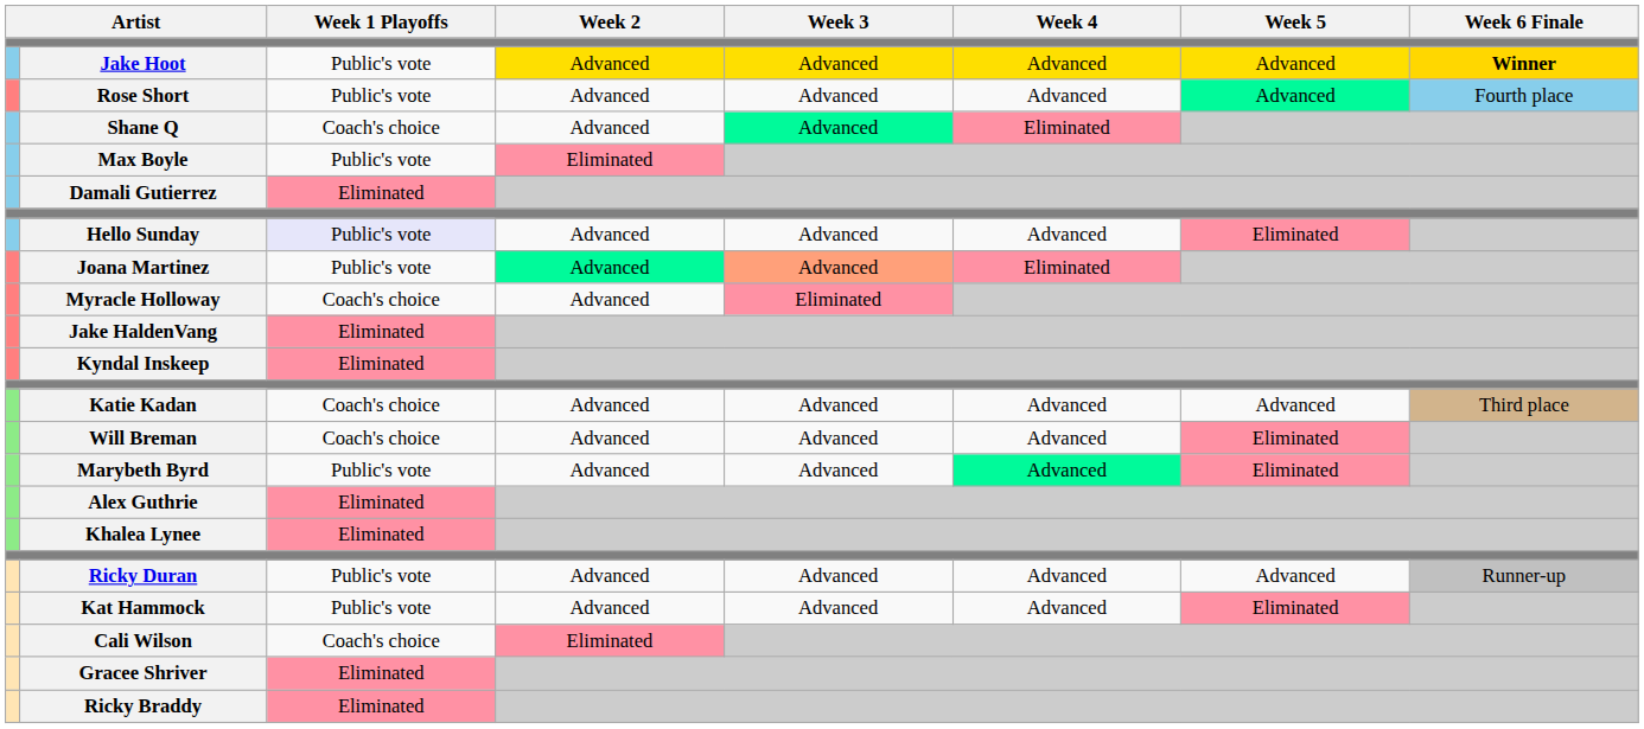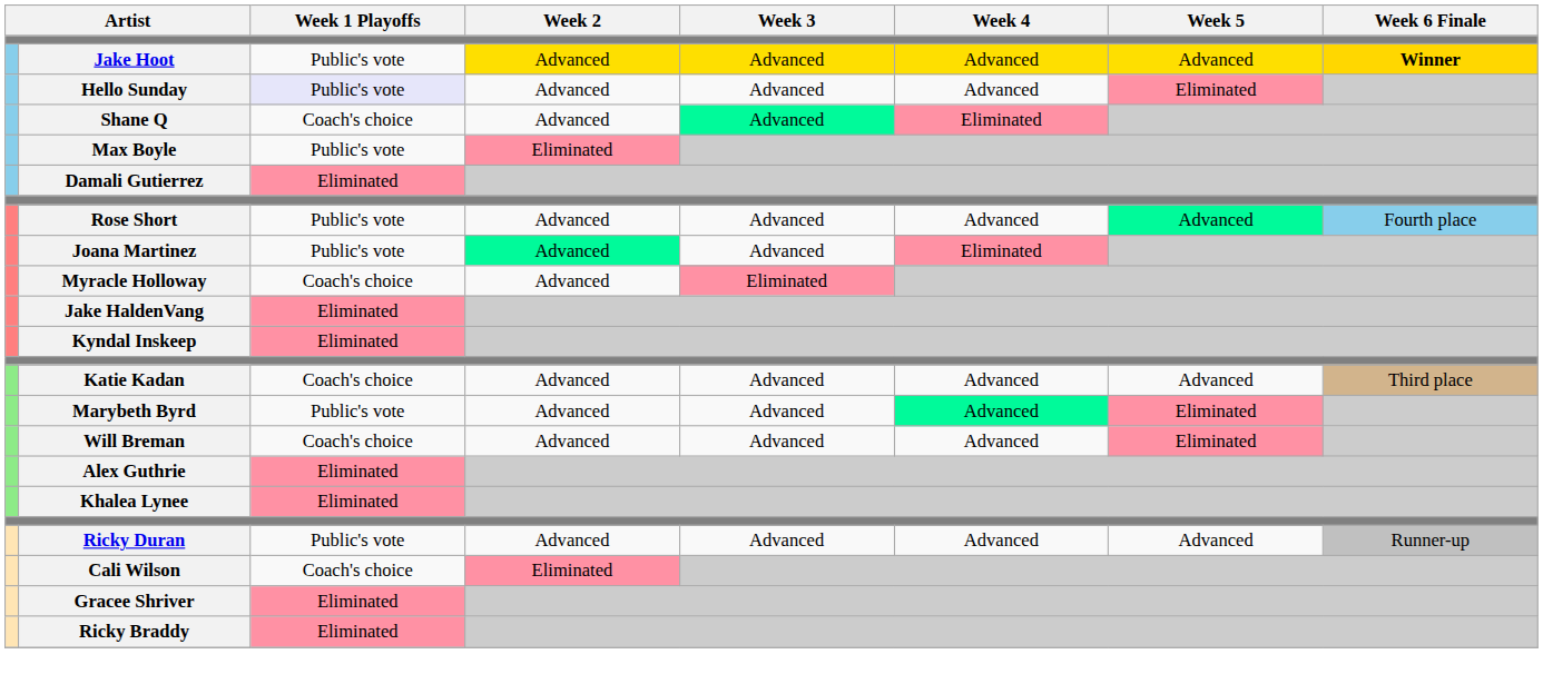 <table class="wikitable"  style="text-align:center; font-size:95%; width:100%;">
 <tr>
 <th colspan="2">Artist</th>
 <th style="width:14%;">Week 1 Playoffs</th>
 <th style="width:14%;">Week 2</th>
 <th style="width:14%;">Week 3</th>
 <th style="width:14%;">Week 4</th>
 <th style="width:14%;">Week 5</th>
 <th style="width:14%;">Week 6 Finale</th>
 </tr>
 <tr>
 <th colspan="8" style="background:gray;"></th>
 </tr>
 <tr>
 </tr>
 <tr>
 <th style="background:#87ceeb;"></th>
 <th><a href='#'>Jake Hoot</a></th>
 <td>Public's vote</td>
 <td style="background:#fedf00;">Advanced</td>
 <td style="background:#fedf00;">Advanced</td>
 <td style="background:#fedf00;">Advanced</td>
 <td style="background:#fedf00;">Advanced</td>
 <td style="background:gold"><strong>Winner</strong></td>
 </tr>
 <tr>
-<th style="background:#FF7F7F"></th>
-<th>Rose Short</th>
-<td>Public's vote</td>
+<th style="background:#87ceeb;"></th>
+<th>Hello Sunday</th>
+<td style="background:lavender;">Public's vote</td>
 <td>Advanced</td>
 <td>Advanced</td>
 <td>Advanced</td>
-<td style="background:#00FA9A">Advanced</td>
-<td style="background: skyblue">Fourth place</td>
+<td style="background:#FF91A4;">Eliminated</td>
+<td colspan="1" style="background:#ccc;"></td>
 </tr>
 <tr>
 <th style="background:#87ceeb;"></th>
 <th>Shane Q</th>
 <td>Coach's choice</td>
 <td>Advanced</td>
 <td style="background:#00FA9A">Advanced</td>
 <td style="background:#FF91A4;">Eliminated</td>
 <td colspan="2" style="background:#ccc;"></td>
 </tr>
 <tr>
 <th style="background:#87ceeb;"></th>
 <th>Max Boyle</th>
 <td>Public's vote</td>
 <td style="background:#FF91A4;">Eliminated</td>
 <td colspan="4" style="background:#ccc;"></td>
 </tr>
 <tr>
 <th style="background:#87ceeb;"></th>
 <th>Damali Gutierrez</th>
 <td style="background:#FF91A4;">Eliminated</td>
 <td colspan="5" style="background:#ccc;"></td>
 </tr>
 <tr>
 <th colspan="8" style="background:gray;"></th>
 </tr>
 <tr>
-<th style="background:#87ceeb;"></th>
-<th>Hello Sunday</th>
-<td style="background:lavender;">Public's vote</td>
+<th style="background:#FF7F7F"></th>
+<th>Rose Short</th>
+<td>Public's vote</td>
 <td>Advanced</td>
 <td>Advanced</td>
 <td>Advanced</td>
-<td style="background:#FF91A4;">Eliminated</td>
-<td colspan="1" style="background:#ccc;"></td>
+<td style="background:#00FA9A">Advanced</td>
+<td style="background: skyblue">Fourth place</td>
 </tr>
 <tr>
 <th style="background:#FF7F7F"></th>
 <th>Joana Martinez</th>
 <td>Public's vote</td>
 <td style="background:#00FA9A">Advanced</td>
-<td style="background: lightsalmon;">Advanced</td>
+<td>Advanced</td>
 <td style="background:#FF91A4;">Eliminated</td>
 <td colspan="2" style="background:#ccc;"></td>
 </tr>
 <tr>
 <th style="background:#FF7F7F"></th>
 <th>Myracle Holloway</th>
 <td>Coach's choice</td>
 <td>Advanced</td>
 <td style="background:#FF91A4;">Eliminated</td>
 <td colspan="3" style="background:#ccc;"></td>
 </tr>
 <tr>
 <th style="background:#FF7F7F"></th>
 <th>Jake HaldenVang</th>
 <td style="background:#FF91A4;">Eliminated</td>
 <td colspan="5" style="background:#ccc;"></td>
 </tr>
 <tr>
 <th style="background:#FF7F7F"></th>
 <th>Kyndal Inskeep</th>
 <td style="background:#FF91A4;">Eliminated</td>
 <td colspan="5" style="background:#ccc;"></td>
 </tr>
 <tr>
 <th colspan="8" style="background:gray;"></th>
 </tr>
 <tr>
 <td style="background:#8deb87;"></td>
 <th>Katie Kadan</th>
 <td>Coach's choice</td>
 <td>Advanced</td>
 <td>Advanced</td>
 <td>Advanced</td>
 <td>Advanced</td>
 <td style="background:tan">Third place</td>
 </tr>
 <tr>
 <td style="background:#8deb87;"></td>
+<th>Marybeth Byrd</th>
+<td>Public's vote</td>
+<td>Advanced</td>
+<td>Advanced</td>
+<td style="background:#00FA9A">Advanced</td>
+<td style="background:#FF91A4;">Eliminated</td>
+<td colspan="1" style="background:#ccc;"></td>
+</tr>
+<tr>
+<td style="background:#8deb87;"></td>
 <th>Will Breman</th>
 <td>Coach's choice</td>
 <td>Advanced</td>
 <td>Advanced</td>
 <td>Advanced</td>
-<td style="background:#FF91A4;">Eliminated</td>
-<td colspan="1" style="background:#ccc;"></td>
-</tr>
-<tr>
-<td style="background:#8deb87;"></td>
-<th>Marybeth Byrd</th>
-<td>Public's vote</td>
-<td>Advanced</td>
-<td>Advanced</td>
-<td style="background:#00FA9A">Advanced</td>
 <td style="background:#FF91A4;">Eliminated</td>
 <td colspan="1" style="background:#ccc;"></td>
 </tr>
 <tr>
 <td style="background:#8deb87;"></td>
 <th>Alex Guthrie</th>
 <td style="background:#FF91A4;">Eliminated</td>
 <td colspan="5" style="background:#ccc;"></td>
 </tr>
 <tr>
 <td style="background:#8deb87;"></td>
 <th>Khalea Lynee</th>
 <td style="background:#FF91A4;">Eliminated</td>
 <td colspan="5" style="background:#ccc;"></td>
 </tr>
 <tr>
 <th colspan="8" style="background:gray;"></th>
 </tr>
 <tr>
 <td style="background:#ffe5b4;"></td>
 <th><a href='#'>Ricky Duran</a></th>
 <td>Public's vote</td>
 <td>Advanced</td>
 <td>Advanced</td>
 <td>Advanced</td>
 <td>Advanced</td>
 <td style="background:silver">Runner-up</td>
 </tr>
 <tr>
 <td style="background:#ffe5b4;"></td>
-<th>Kat Hammock</th>
-<td>Public's vote</td>
-<td>Advanced</td>
-<td>Advanced</td>
-<td>Advanced</td>
-<td style="background:#FF91A4;">Eliminated</td>
-<td colspan="1" style="background:#ccc;"></td>
-</tr>
-<tr>
-<td style="background:#ffe5b4;"></td>
 <th>Cali Wilson</th>
 <td>Coach's choice</td>
 <td style="background:#FF91A4;">Eliminated</td>
 <td colspan="4" style="background:#ccc;"></td>
 </tr>
 <tr>
 <td style="background:#ffe5b4;"></td>
 <th>Gracee Shriver</th>
 <td style="background:#FF91A4;">Eliminated</td>
 <td colspan="5" style="background:#ccc;"></td>
 </tr>
 <tr>
 <td style="background:#ffe5b4;"></td>
 <th>Ricky Braddy</th>
 <td style="background:#FF91A4;">Eliminated</td>
 <td colspan="5" style="background:#ccc;"></td>
 </tr>
 <tr>
 </tr>
 </table>
